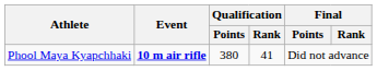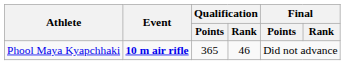 <table class="wikitable" style="font-size:90%">
 <tr>
 <th rowspan="2">Athlete</th>
 <th rowspan="2">Event</th>
 <th colspan=2>Qualification</th>
 <th colspan=2>Final</th>
 </tr>
 <tr style="font-size:95%">
 <th>Points</th>
 <th>Rank</th>
 <th>Points</th>
 <th>Rank</th>
 </tr>
 <tr align=center>
 <td align=left><a href='#'>Phool Maya Kyapchhaki</a></td>
 <td align=left><strong><a href='#'>10 m air rifle</a></strong></td>
-<td>380</td>
-<td>41</td>
+<td>365</td>
+<td>46</td>
 <td colspan=2>Did not advance</td>
 </tr>
 </table>
